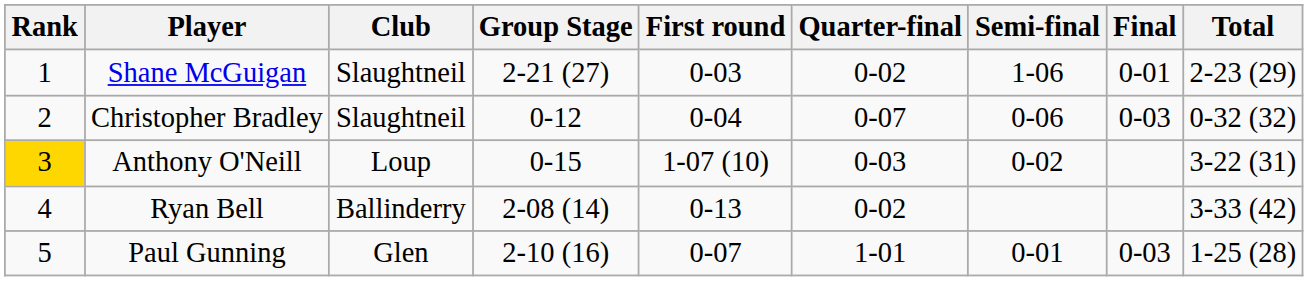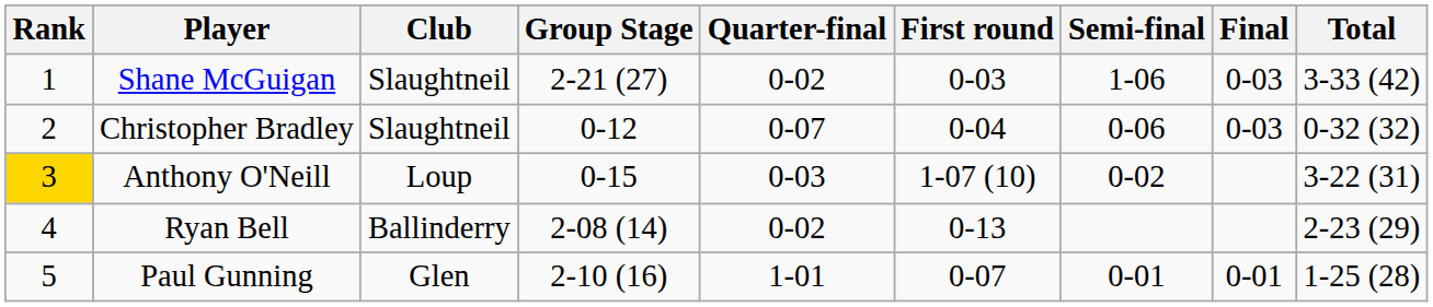 <table class="wikitable">
 <tr>
 <th>Rank</th>
 <th>Player</th>
 <th>Club</th>
 <th>Group Stage</th>
+<th>Quarter-final</th>
 <th>First round</th>
-<th>Quarter-final</th>
 <th>Semi-final</th>
 <th>Final</th>
 <th>Total</th>
 </tr>
 <tr>
 <td align="center">1</td>
 <td align="center"><a href='#'>Shane McGuigan</a></td>
 <td align="center">Slaughtneil</td>
 <td align="center">2-21 (27)</td>
+<td align="center">0-02</td>
 <td align="center">0-03</td>
-<td align="center">0-02</td>
 <td align="center">1-06</td>
-<td align="center">0-01</td>
-<td align="center">2-23 (29)</td>
+<td align="center">0-03</td>
+<td align="center">3-33 (42)</td>
 </tr>
 <tr>
 <td align="center">2</td>
 <td align="center">Christopher Bradley</td>
 <td align="center">Slaughtneil</td>
 <td align="center">0-12</td>
+<td align="center">0-07</td>
 <td align="center">0-04</td>
-<td align="center">0-07</td>
 <td align="center">0-06</td>
 <td align="center">0-03</td>
 <td align="center">0-32 (32)</td>
 </tr>
 <tr>
 <td align="center" style="background: gold;">3</td>
 <td align="center">Anthony O'Neill</td>
 <td align="center">Loup</td>
 <td align="center">0-15</td>
+<td align="center">0-03</td>
 <td align="center">1-07 (10)</td>
-<td align="center">0-03</td>
 <td align="center">0-02</td>
 <td align="center"></td>
 <td align="center">3-22 (31)</td>
 </tr>
 <tr>
 <td align="center">4</td>
 <td align="center">Ryan Bell</td>
 <td align="center">Ballinderry</td>
 <td align="center">2-08 (14)</td>
+<td align="center">0-02</td>
 <td align="center">0-13</td>
-<td align="center">0-02</td>
 <td align="center"></td>
 <td align="center"></td>
-<td align="center">3-33 (42)</td>
+<td align="center">2-23 (29)</td>
 </tr>
 <tr>
 <td align="center">5</td>
 <td align="center">Paul Gunning</td>
 <td align="center">Glen</td>
 <td align="center">2-10 (16)</td>
+<td align="center">1-01</td>
 <td align="center">0-07</td>
-<td align="center">1-01</td>
 <td align="center">0-01</td>
-<td align="center">0-03</td>
+<td align="center">0-01</td>
 <td align="center">1-25 (28)</td>
 </tr>
 </table>
